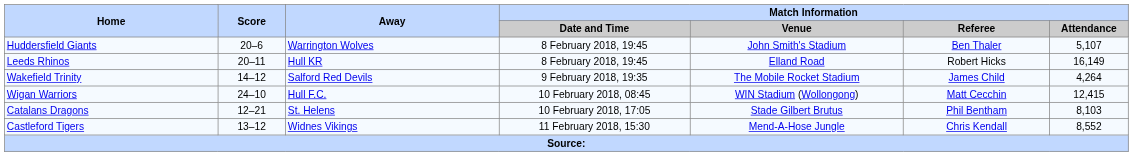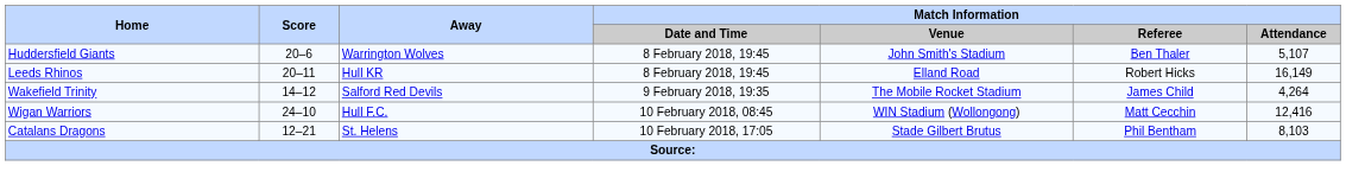 <table border=1 style="border-collapse:collapse; font-size:90%; text-align:center;" cellpadding=3 cellspacing=0 width=100%>
 <tr bgcolor=#C1D8FF>
 <th rowspan=2 width=19%>Home</th>
 <th rowspan=2 width=6%>Score</th>
 <th rowspan=2 width=19%>Away</th>
 <th colspan=4>Match Information</th>
 </tr>
 <tr bgcolor=#CCCCCC>
 <th width=17%>Date and Time</th>
 <th width=19%>Venue</th>
 <th width=13%>Referee</th>
 <th width=7%>Attendance</th>
 </tr>
 <tr bgcolor=#F5FAFF>
 <td align=left> <a href='#'>Huddersfield Giants</a></td>
 <td>20–6</td>
 <td align=left> <a href='#'>Warrington Wolves</a></td>
 <td>8 February 2018, 19:45</td>
 <td><a href='#'>John Smith's Stadium</a></td>
 <td><a href='#'>Ben Thaler</a></td>
 <td>5,107</td>
 </tr>
 <tr bgcolor=#F5FAFF>
 <td align=left> <a href='#'>Leeds Rhinos</a></td>
 <td>20–11</td>
 <td align=left> <a href='#'>Hull KR</a></td>
 <td>8 February 2018, 19:45</td>
 <td><a href='#'>Elland Road</a></td>
 <td>Robert Hicks</td>
 <td>16,149</td>
 </tr>
 <tr bgcolor=#F5FAFF>
 <td align=left> <a href='#'>Wakefield Trinity</a></td>
 <td>14–12</td>
 <td align=left> <a href='#'>Salford Red Devils</a></td>
 <td>9 February 2018, 19:35</td>
 <td><a href='#'>The Mobile Rocket Stadium</a></td>
 <td><a href='#'>James Child</a></td>
 <td>4,264</td>
 </tr>
 <tr bgcolor=#F5FAFF>
 <td align=left> <a href='#'>Wigan Warriors</a></td>
 <td>24–10</td>
 <td align=left> <a href='#'>Hull F.C.</a></td>
 <td>10 February 2018, 08:45</td>
 <td><a href='#'>WIN Stadium</a> (<a href='#'>Wollongong</a>)</td>
 <td><a href='#'>Matt Cecchin</a></td>
-<td>12,415</td>
+<td>12,416</td>
 </tr>
 <tr bgcolor=#F5FAFF>
 <td align=left> <a href='#'>Catalans Dragons</a></td>
 <td>12–21</td>
 <td align=left> <a href='#'>St. Helens</a></td>
 <td>10 February 2018, 17:05</td>
 <td><a href='#'>Stade Gilbert Brutus</a></td>
 <td><a href='#'>Phil Bentham</a></td>
 <td>8,103</td>
 </tr>
-<tr bgcolor=#F5FAFF>
-<td align=left> <a href='#'>Castleford Tigers</a></td>
-<td>13–12</td>
-<td align=left> <a href='#'>Widnes Vikings</a></td>
-<td>11 February 2018, 15:30</td>
-<td><a href='#'>Mend-A-Hose Jungle</a></td>
-<td><a href='#'>Chris Kendall</a></td>
-<td>8,552</td>
-</tr>
 <tr style="background:#c1d8ff;">
 <th colspan=7>Source:</th>
 </tr>
 </table>
